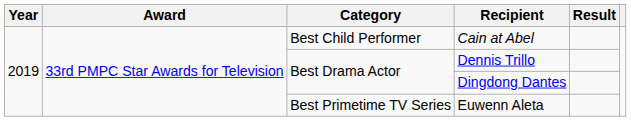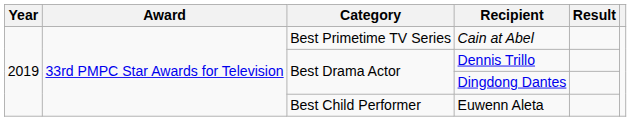 <table class="wikitable">
 <tr>
 <th>Year</th>
 <th>Award</th>
 <th>Category</th>
 <th>Recipient</th>
 <th>Result</th>
 <th></th>
 </tr>
 <tr>
 <td rowspan=4>2019</td>
 <td rowspan=4><a href='#'>33rd PMPC Star Awards for Television</a></td>
-<td>Best Child Performer</td>
+<td>Best Primetime TV Series</td>
 <td><em>Cain at Abel</em></td>
 <td></td>
 <td rowspan=4></td>
 </tr>
 <tr>
 <td rowspan=2>Best Drama Actor</td>
 <td><a href='#'>Dennis Trillo</a></td>
 <td></td>
 </tr>
 <tr>
 <td><a href='#'>Dingdong Dantes</a></td>
 <td></td>
 </tr>
 <tr>
-<td>Best Primetime TV Series</td>
+<td>Best Child Performer</td>
 <td>Euwenn Aleta</td>
 <td></td>
 </tr>
 </table>
